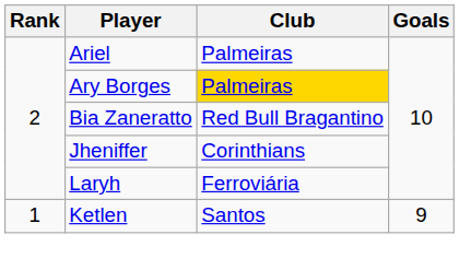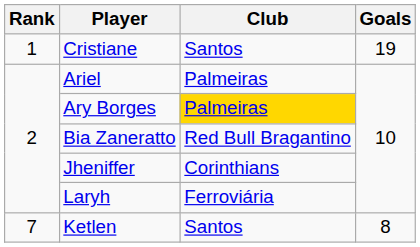 <table class="wikitable sortable" style="text-align:center">
 <tr>
 <th>Rank</th>
 <th>Player</th>
 <th>Club</th>
 <th>Goals</th>
+</tr>
+<tr>
+<td rowspan=1>1</td>
+<td align=left> <a href='#'>Cristiane</a></td>
+<td align=left><a href='#'>Santos</a></td>
+<td rowspan=1>19</td>
 </tr>
 <tr>
 <td rowspan=5>2</td>
 <td align=left> <a href='#'>Ariel</a></td>
 <td align=left><a href='#'>Palmeiras</a></td>
 <td rowspan=5>10</td>
 </tr>
 <tr>
 <td align=left> <a href='#'>Ary Borges</a></td>
 <td align=left style="background: gold;"><a href='#'>Palmeiras</a></td>
 </tr>
 <tr>
 <td align=left> <a href='#'>Bia Zaneratto</a></td>
 <td align=left><a href='#'>Red Bull Bragantino</a></td>
 </tr>
 <tr>
 <td align=left> <a href='#'>Jheniffer</a></td>
 <td align=left><a href='#'>Corinthians</a></td>
 </tr>
 <tr>
 <td align=left> <a href='#'>Laryh</a></td>
 <td align=left><a href='#'>Ferroviária</a></td>
 </tr>
 <tr>
-<td rowspan=1>1</td>
+<td rowspan=1>7</td>
 <td align=left> <a href='#'>Ketlen</a></td>
 <td align=left><a href='#'>Santos</a></td>
-<td rowspan=1>9</td>
+<td rowspan=1>8</td>
 </tr>
 </table>
